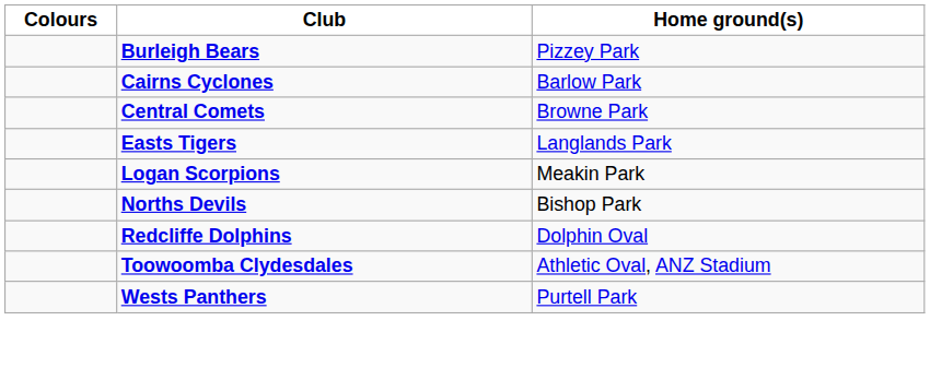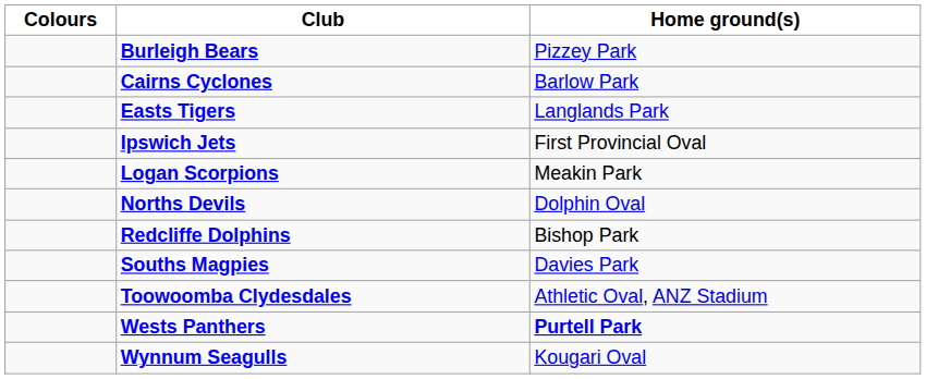 <table class="wikitable" style="width:60%; text-align:left">
 <tr>
 <th style="background:white; width:1%">Colours</th>
 <th style="background:white; width:10%">Club</th>
 <th style="background:white; width:10%">Home ground(s)</th>
 </tr>
 <tr>
 <td><div> </div></td>
 <td><strong><a href='#'>Burleigh Bears</a></strong></td>
 <td><a href='#'>Pizzey Park</a></td>
 </tr>
 <tr>
 <td><div> </div></td>
 <td><strong><a href='#'>Cairns Cyclones</a></strong></td>
 <td><a href='#'>Barlow Park</a></td>
 </tr>
 <tr>
 <td><div> </div></td>
-<td><strong><a href='#'>Central Comets</a></strong></td>
-<td><a href='#'>Browne Park</a></td>
+<td><strong><a href='#'>Easts Tigers</a></strong></td>
+<td><a href='#'>Langlands Park</a></td>
 </tr>
 <tr>
 <td><div> </div></td>
-<td><strong><a href='#'>Easts Tigers</a></strong></td>
-<td><a href='#'>Langlands Park</a></td>
+<td><strong><a href='#'>Ipswich Jets</a></strong></td>
+<td>First Provincial Oval</td>
 </tr>
 <tr>
 <td><div> </div></td>
 <td><strong><a href='#'>Logan Scorpions</a></strong></td>
 <td>Meakin Park</td>
 </tr>
 <tr>
 <td><div> </div></td>
 <td><strong><a href='#'>Norths Devils</a></strong></td>
+<td><a href='#'>Dolphin Oval</a></td>
+</tr>
+<tr>
+<td><div> </div></td>
+<td><strong><a href='#'>Redcliffe Dolphins</a></strong></td>
 <td>Bishop Park</td>
 </tr>
 <tr>
 <td><div> </div></td>
-<td><strong><a href='#'>Redcliffe Dolphins</a></strong></td>
-<td><a href='#'>Dolphin Oval</a></td>
+<td><strong><a href='#'>Souths Magpies</a></strong></td>
+<td><a href='#'>Davies Park</a></td>
 </tr>
 <tr>
 <td><div> </div></td>
 <td><strong><a href='#'>Toowoomba Clydesdales</a></strong></td>
 <td><a href='#'>Athletic Oval</a>, <a href='#'>ANZ Stadium</a></td>
 </tr>
 <tr>
 <td><div> </div></td>
 <td><strong><a href='#'>Wests Panthers</a></strong></td>
-<td><a href='#'>Purtell Park</a></td>
+<td><strong><a href='#'>Purtell Park</a></strong></td>
+</tr>
+<tr>
+<td><div> </div></td>
+<td><strong><a href='#'>Wynnum Seagulls</a></strong></td>
+<td><a href='#'>Kougari Oval</a></td>
 </tr>
 </table>
